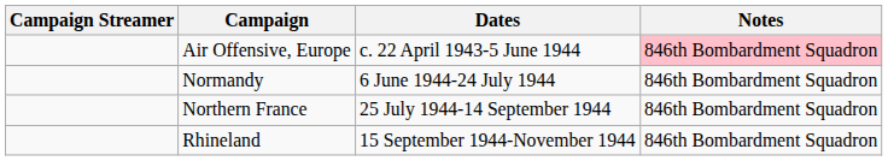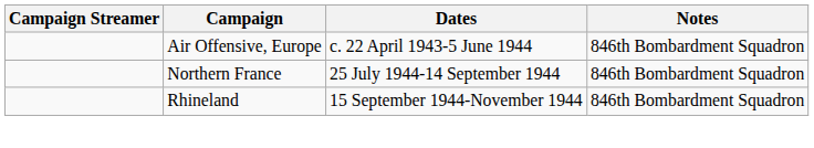 <table class="wikitable">
 <tr>
 <th>Campaign Streamer</th>
 <th>Campaign</th>
 <th>Dates</th>
 <th>Notes</th>
 </tr>
 <tr>
 <td></td>
 <td>Air Offensive, Europe</td>
 <td>c. 22 April 1943-5 June 1944</td>
-<td style="background: pink;">846th Bombardment Squadron</td>
-</tr>
-<tr>
-<td></td>
-<td>Normandy</td>
-<td>6 June 1944-24 July 1944</td>
 <td>846th Bombardment Squadron</td>
 </tr>
 <tr>
 <td></td>
 <td>Northern France</td>
 <td>25 July 1944-14 September 1944</td>
 <td>846th Bombardment Squadron</td>
 </tr>
 <tr>
 <td></td>
 <td>Rhineland</td>
 <td>15 September 1944-November 1944</td>
 <td>846th Bombardment Squadron</td>
 </tr>
 </table>
